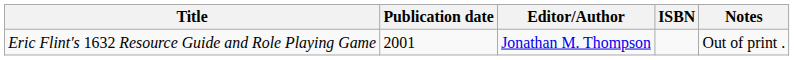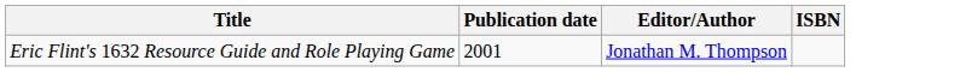 <table class="sortable wikitable">
 <tr>
 <th>Title</th>
 <th>Publication date</th>
 <th>Editor/Author</th>
 <th>ISBN</th>
-<th>Notes</th>
 </tr>
 <tr>
 <td><em>Eric Flint's</em> 1632 <em>Resource Guide and Role Playing Game</em></td>
 <td>2001</td>
 <td><a href='#'>Jonathan M. Thompson</a></td>
 <td></td>
-<td>Out of print .</td>
 </tr>
 </table>
